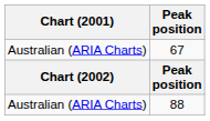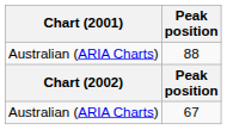 <table class="wikitable">
 <tr>
 <th>Chart (2001)</th>
 <th>Peak<br>position</th>
 </tr>
 <tr>
 <td>Australian (<a href='#'>ARIA Charts</a>)</td>
-<td align="center">67</td>
+<td align="center">88</td>
 </tr>
 <tr>
 <th>Chart (2002)</th>
 <th>Peak<br>position</th>
 </tr>
 <tr>
 <td>Australian (<a href='#'>ARIA Charts</a>)</td>
-<td align="center">88</td>
+<td align="center">67</td>
 </tr>
 </table>
